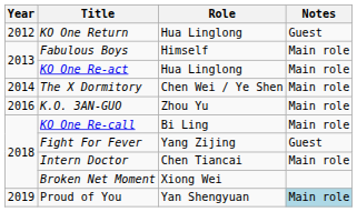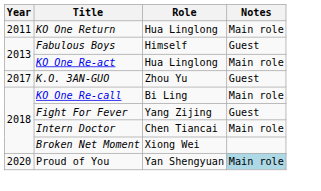 <table class="wikitable sortable">
 <tr>
 <th>Year</th>
 <th>Title</th>
 <th>Role</th>
 <th class="unsortable">Notes</th>
 </tr>
 <tr>
-<td>2012</td>
+<td>2011</td>
 <td><em>KO One Return</em></td>
 <td>Hua Linglong</td>
-<td>Guest</td>
+<td>Main role</td>
 </tr>
 <tr>
 <td rowspan=2>2013</td>
 <td><em>Fabulous Boys</em></td>
 <td>Himself</td>
-<td>Main role</td>
+<td>Guest</td>
 </tr>
 <tr>
 <td><em><a href='#'>KO One Re-act</a></em></td>
 <td>Hua Linglong</td>
 <td>Main role</td>
 </tr>
 <tr>
-<td>2014</td>
-<td><em>The X Dormitory</em></td>
-<td>Chen Wei / Ye Shen</td>
-<td>Main role</td>
-</tr>
-<tr>
-<td>2016</td>
+<td>2017</td>
 <td><em>K.O. 3AN-GUO</em></td>
 <td>Zhou Yu</td>
-<td>Main role</td>
+<td>Guest</td>
 </tr>
 <tr>
 <td rowspan=4>2018</td>
 <td><em><a href='#'>KO One Re-call</a></em></td>
 <td>Bi Ling</td>
 <td>Main role</td>
 </tr>
 <tr>
 <td><em>Fight For Fever</em></td>
 <td>Yang Zijing</td>
 <td>Guest</td>
 </tr>
 <tr>
 <td><em>Intern Doctor</em></td>
 <td>Chen Tiancai</td>
 <td>Main role</td>
 </tr>
 <tr>
 <td><em>Broken Net Moment</em></td>
 <td>Xiong Wei</td>
 <td></td>
 </tr>
 <tr>
-<td>2019</td>
+<td>2020</td>
 <td>Proud of You</td>
 <td>Yan Shengyuan</td>
 <td style="background: lightblue;">Main role</td>
 </tr>
 </table>
